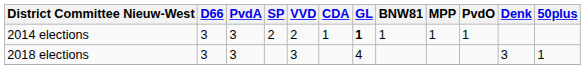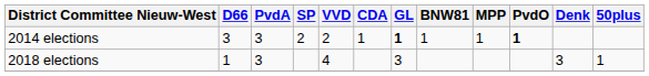 <table class="wikitable">
 <tr>
 <th>District Committee Nieuw-West</th>
 <th><a href='#'>D66</a></th>
 <th><a href='#'>PvdA</a></th>
 <th><a href='#'>SP</a></th>
 <th><a href='#'>VVD</a></th>
 <th><a href='#'>CDA</a></th>
 <th><a href='#'>GL</a></th>
 <th>BNW81</th>
 <th>MPP</th>
 <th>PvdO</th>
 <th><a href='#'>Denk</a></th>
 <th><a href='#'>50plus</a></th>
 </tr>
 <tr>
 <td>2014 elections</td>
 <td>3</td>
 <td>3</td>
 <td>2</td>
 <td>2</td>
 <td>1</td>
 <td><strong>1</strong></td>
 <td>1</td>
 <td>1</td>
-<td>1</td>
+<td><strong>1</strong></td>
 <td></td>
 <td></td>
 </tr>
 <tr>
 <td>2018 elections</td>
-<td>3</td>
-<td>3</td>
-<td></td>
+<td>1</td>
 <td>3</td>
 <td></td>
 <td>4</td>
+<td></td>
+<td>3</td>
 <td></td>
 <td></td>
 <td></td>
 <td>3</td>
 <td>1</td>
 </tr>
 <tr>
 </tr>
 </table>
